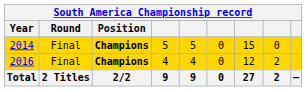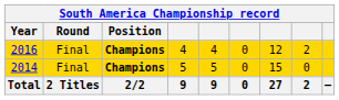 <table class="wikitable" style="text-align: center;">
 <tr>
 <th colspan=9><strong><a href='#'>South America Championship record</a></strong></th>
 </tr>
 <tr>
 <th><strong>Year</strong></th>
 <th><strong>Round</strong></th>
 <th><strong>Position</strong></th>
 <th width=30><strong></strong></th>
 <th width=30><strong></strong></th>
 <th width=30><strong></strong></th>
 <th width=30><strong></strong></th>
 <th width=30><strong></strong></th>
 <th><strong></strong></th>
 </tr>
 <tr bgcolor=gold>
+<td> <a href='#'>2016</a></td>
+<td>Final</td>
+<td><strong>Champions</strong></td>
+<td>4</td>
+<td>4</td>
+<td>0</td>
+<td>12</td>
+<td>2</td>
+<td></td>
+</tr>
+<tr bgcolor=gold>
 <td> <a href='#'>2014</a></td>
 <td>Final</td>
 <td><strong>Champions</strong></td>
 <td>5</td>
 <td>5</td>
 <td>0</td>
 <td>15</td>
 <td>0</td>
-<td></td>
-</tr>
-<tr bgcolor=gold>
-<td> <a href='#'>2016</a></td>
-<td>Final</td>
-<td><strong>Champions</strong></td>
-<td>4</td>
-<td>4</td>
-<td>0</td>
-<td>12</td>
-<td>2</td>
 <td></td>
 </tr>
 <tr>
 <th><strong>Total</strong></th>
 <th><strong>2 Titles</strong></th>
 <th><strong>2/2</strong></th>
 <th><strong>9</strong></th>
 <th><strong>9</strong></th>
 <th><strong>0</strong></th>
 <th><strong>27</strong></th>
 <th><strong>2</strong></th>
 <th><strong>—</strong></th>
 </tr>
 </table>
